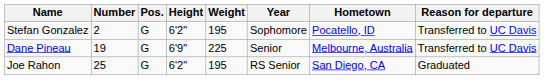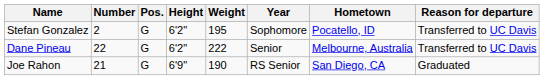 <table class="wikitable sortable" border="1">
 <tr>
 <th>Name</th>
 <th>Number</th>
 <th>Pos.</th>
 <th>Height</th>
 <th>Weight</th>
 <th>Year</th>
 <th>Hometown</th>
 <th class="unsortable">Reason for departure</th>
 </tr>
 <tr>
 <td>Stefan Gonzalez</td>
 <td>2</td>
 <td>G</td>
 <td>6'2"</td>
 <td>195</td>
 <td>Sophomore</td>
 <td><a href='#'>Pocatello, ID</a></td>
 <td>Transferred to <a href='#'>UC Davis</a></td>
 </tr>
 <tr>
 <td><a href='#'>Dane Pineau</a></td>
-<td>19</td>
+<td>22</td>
 <td>G</td>
-<td>6'9"</td>
-<td>225</td>
+<td>6'2"</td>
+<td>222</td>
 <td>Senior</td>
 <td><a href='#'>Melbourne, Australia</a></td>
 <td>Transferred to <a href='#'>UC Davis</a></td>
 </tr>
 <tr>
 <td>Joe Rahon</td>
-<td>25</td>
+<td>21</td>
 <td>G</td>
-<td>6'2"</td>
-<td>195</td>
+<td>6'9"</td>
+<td>190</td>
 <td>RS Senior</td>
 <td><a href='#'>San Diego, CA</a></td>
 <td>Graduated</td>
 </tr>
 </table>
